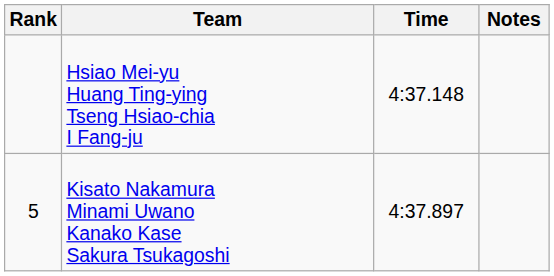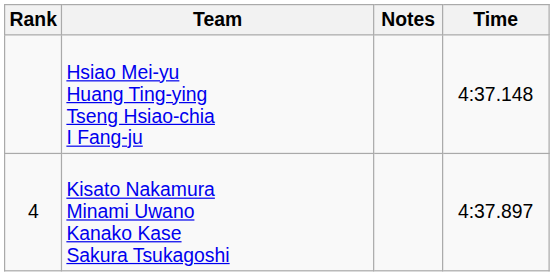 <table class=wikitable style="text-align:center">
 <tr>
 <th width=40>Rank</th>
 <th width=250>Team</th>
+<th width=50>Notes</th>
 <th width=80>Time</th>
-<th width=50>Notes</th>
 </tr>
 <tr>
 <td></td>
 <td align=left><br><a href='#'>Hsiao Mei-yu</a><br><a href='#'>Huang Ting-ying</a><br><a href='#'>Tseng Hsiao-chia</a><br><a href='#'>I Fang-ju</a></td>
+<td></td>
 <td>4:37.148</td>
-<td></td>
 </tr>
 <tr>
-<td>5</td>
+<td>4</td>
 <td align=left><br><a href='#'>Kisato Nakamura</a><br><a href='#'>Minami Uwano</a><br><a href='#'>Kanako Kase</a><br><a href='#'>Sakura Tsukagoshi</a></td>
+<td></td>
 <td>4:37.897</td>
-<td></td>
 </tr>
 </table>
